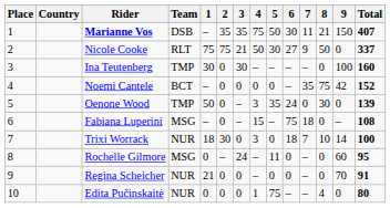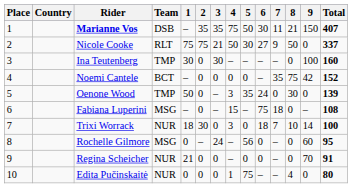 <table class="wikitable">
 <tr style="background:#ccccff;">
 <th align=center>Place</th>
 <th>Country</th>
 <th>Rider</th>
 <th>Team</th>
 <th>1</th>
 <th>2</th>
 <th>3</th>
 <th>4</th>
 <th>5</th>
 <th>6</th>
 <th>7</th>
 <th>8</th>
 <th>9</th>
 <th>Total</th>
 </tr>
 <tr>
 <td>1</td>
 <td></td>
 <td><strong><a href='#'>Marianne Vos</a></strong></td>
 <td>DSB</td>
 <td>–</td>
 <td>35</td>
 <td>35</td>
 <td>75</td>
 <td>50</td>
 <td>30</td>
 <td>11</td>
 <td>21</td>
 <td>150</td>
 <td><strong>407</strong></td>
 </tr>
 <tr>
 <td>2</td>
 <td></td>
 <td><a href='#'>Nicole Cooke</a></td>
 <td>RLT</td>
 <td>75</td>
 <td>75</td>
 <td>21</td>
 <td>50</td>
 <td>30</td>
 <td>27</td>
 <td>9</td>
 <td>50</td>
 <td>0</td>
 <td><strong>337</strong></td>
 </tr>
 <tr>
 <td>3</td>
 <td></td>
 <td><a href='#'>Ina Teutenberg</a></td>
 <td>TMP</td>
 <td>30</td>
 <td>0</td>
 <td>30</td>
 <td>–</td>
 <td>–</td>
 <td>–</td>
 <td>–</td>
 <td>0</td>
 <td>100</td>
 <td><strong>160</strong></td>
 </tr>
 <tr>
 <td>4</td>
 <td></td>
 <td><a href='#'>Noemi Cantele</a></td>
 <td>BCT</td>
 <td>–</td>
 <td>0</td>
 <td>0</td>
 <td>0</td>
 <td>0</td>
 <td>–</td>
 <td>35</td>
 <td>75</td>
 <td>42</td>
 <td><strong>152</strong></td>
 </tr>
 <tr>
 <td>5</td>
 <td></td>
 <td><a href='#'>Oenone Wood</a></td>
 <td>TMP</td>
 <td>50</td>
 <td>0</td>
 <td>–</td>
 <td>3</td>
 <td>35</td>
 <td>24</td>
 <td>0</td>
 <td>30</td>
 <td>0</td>
 <td><strong>139</strong></td>
 </tr>
 <tr>
 <td>6</td>
 <td></td>
 <td><a href='#'>Fabiana Luperini</a></td>
 <td>MSG</td>
 <td>–</td>
 <td>0</td>
 <td>–</td>
 <td>15</td>
 <td>–</td>
 <td>75</td>
 <td>18</td>
 <td>0</td>
 <td>–</td>
 <td><strong>108</strong></td>
 </tr>
 <tr>
 <td>7</td>
 <td></td>
 <td><a href='#'>Trixi Worrack</a></td>
 <td>NUR</td>
 <td>18</td>
 <td>30</td>
 <td>0</td>
 <td>3</td>
 <td>0</td>
 <td>18</td>
 <td>7</td>
 <td>10</td>
 <td>14</td>
 <td><strong>100</strong></td>
 </tr>
 <tr>
 <td>8</td>
 <td></td>
 <td><a href='#'>Rochelle Gilmore</a></td>
 <td>MSG</td>
 <td>0</td>
 <td>–</td>
 <td>24</td>
 <td>–</td>
-<td>11</td>
+<td>56</td>
 <td>0</td>
 <td>–</td>
 <td>0</td>
 <td>60</td>
 <td><strong>95</strong></td>
 </tr>
 <tr>
 <td>9</td>
 <td></td>
 <td><a href='#'>Regina Scheicher</a></td>
 <td>NUR</td>
 <td>21</td>
 <td>0</td>
 <td>0</td>
 <td>–</td>
 <td>0</td>
 <td>0</td>
 <td>–</td>
 <td>0</td>
 <td>70</td>
 <td><strong>91</strong></td>
 </tr>
 <tr>
 <td>10</td>
 <td></td>
 <td><a href='#'>Edita Pučinskaitė</a></td>
 <td>NUR</td>
 <td>0</td>
 <td>0</td>
 <td>0</td>
 <td>1</td>
 <td>75</td>
 <td>–</td>
 <td>–</td>
 <td>4</td>
 <td>0</td>
 <td><strong>80</strong></td>
 </tr>
 </table>
